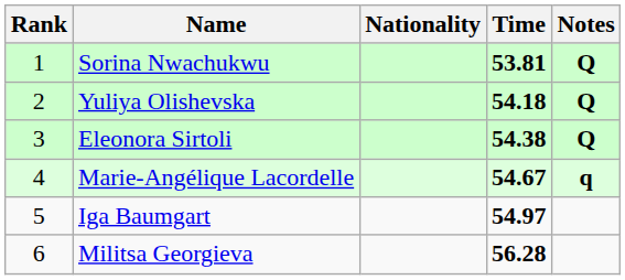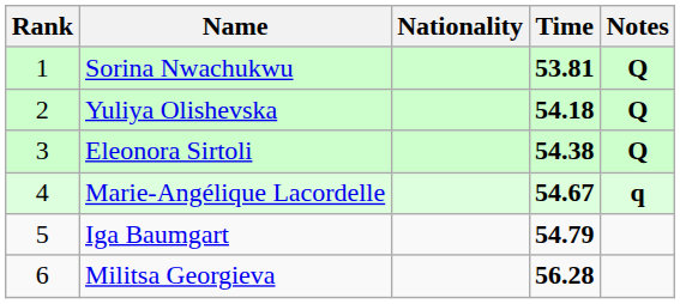 <table class="wikitable sortable" style="text-align:center">
 <tr>
 <th>Rank</th>
 <th>Name</th>
 <th>Nationality</th>
 <th>Time</th>
 <th>Notes</th>
 </tr>
 <tr bgcolor=ccffcc>
 <td>1</td>
 <td align=left><a href='#'>Sorina Nwachukwu</a></td>
 <td align=left></td>
 <td><strong>53.81</strong></td>
 <td><strong>Q</strong></td>
 </tr>
 <tr bgcolor=ccffcc>
 <td>2</td>
 <td align=left><a href='#'>Yuliya Olishevska</a></td>
 <td align=left></td>
 <td><strong>54.18</strong></td>
 <td><strong>Q</strong></td>
 </tr>
 <tr bgcolor=ccffcc>
 <td>3</td>
 <td align=left><a href='#'>Eleonora Sirtoli</a></td>
 <td align=left></td>
 <td><strong>54.38</strong></td>
 <td><strong>Q</strong></td>
 </tr>
 <tr bgcolor=ddffdd>
 <td>4</td>
 <td align=left><a href='#'>Marie-Angélique Lacordelle</a></td>
 <td align=left></td>
 <td><strong>54.67</strong></td>
 <td><strong>q</strong></td>
 </tr>
 <tr>
 <td>5</td>
 <td align=left><a href='#'>Iga Baumgart</a></td>
 <td align=left></td>
-<td><strong>54.97</strong></td>
+<td><strong>54.79</strong></td>
 <td></td>
 </tr>
 <tr>
 <td>6</td>
 <td align=left><a href='#'>Militsa Georgieva</a></td>
 <td align=left></td>
 <td><strong>56.28</strong></td>
 <td></td>
 </tr>
 </table>
